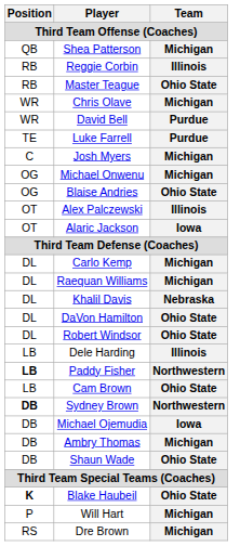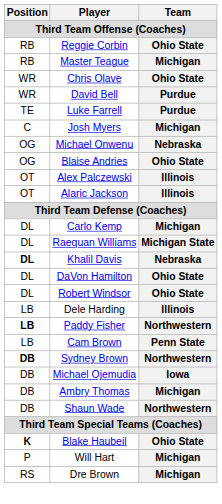 <table class="wikitable sortable">
 <tr>
 <th>Position</th>
 <th>Player</th>
 <th>Team</th>
 </tr>
 <tr>
 <td colspan="3" style="text-align:center; background:#ddd;"><strong>Third Team Offense (Coaches)</strong></td>
 </tr>
 <tr style="text-align:center;">
-<td style="background:white">QB</td>
-<td style="background:white"><a href='#'>Shea Patterson</a></td>
-<th style=>Michigan</th>
-</tr>
-<tr style="text-align:center;">
 <td style="background:white">RB</td>
 <td style="background:white"><a href='#'>Reggie Corbin</a></td>
-<th style=>Illinois</th>
+<th style=>Ohio State</th>
 </tr>
 <tr style="text-align:center;">
 <td style="background:white">RB</td>
 <td style="background:white"><a href='#'>Master Teague</a></td>
-<th style=>Ohio State</th>
+<th style=>Michigan</th>
 </tr>
 <tr style="text-align:center;">
 <td style="background:white">WR</td>
 <td style="background:white"><a href='#'>Chris Olave</a></td>
-<th style=>Michigan</th>
+<th style=>Ohio State</th>
 </tr>
 <tr style="text-align:center;">
 <td style="background:white">WR</td>
 <td style="background:white"><a href='#'>David Bell</a></td>
 <th style=>Purdue</th>
 </tr>
 <tr style="text-align:center;">
 <td style="background:white">TE</td>
 <td style="background:white"><a href='#'>Luke Farrell</a></td>
 <th style=>Purdue</th>
 </tr>
 <tr style="text-align:center;">
 <td style="background:white">C</td>
 <td style="background:white"><a href='#'>Josh Myers</a></td>
 <th style=>Michigan</th>
 </tr>
 <tr style="text-align:center;">
 <td style="background:white">OG</td>
 <td style="background:white"><a href='#'>Michael Onwenu</a></td>
-<th style=>Michigan</th>
+<th style=>Nebraska</th>
 </tr>
 <tr style="text-align:center;">
 <td style="background:white">OG</td>
 <td style="background:white"><a href='#'>Blaise Andries</a></td>
 <th style=>Ohio State</th>
 </tr>
 <tr style="text-align:center;">
 <td style="background:white">OT</td>
 <td style="background:white"><a href='#'>Alex Palczewski</a></td>
 <th style=>Illinois</th>
 </tr>
 <tr style="text-align:center;">
 <td style="background:white">OT</td>
 <td style="background:white"><a href='#'>Alaric Jackson</a></td>
-<th style=>Iowa</th>
+<th style=>Illinois</th>
 </tr>
 <tr>
 <td colspan="3" style="text-align:center; background:#ddd;"><strong>Third Team Defense (Coaches)</strong></td>
 </tr>
 <tr style="text-align:center;">
 <td style="background:white">DL</td>
 <td style="background:white"><a href='#'>Carlo Kemp</a></td>
 <th style=>Michigan</th>
 </tr>
 <tr style="text-align:center;">
 <td style="background:white">DL</td>
 <td style="background:white"><a href='#'>Raequan Williams</a></td>
-<th style=>Michigan</th>
+<th style=>Michigan State</th>
 </tr>
 <tr style="text-align:center;">
-<td style="background:white">DL</td>
+<td style="background:white"><strong>DL</strong></td>
 <td style="background:white"><a href='#'>Khalil Davis</a></td>
 <th style=>Nebraska</th>
 </tr>
 <tr style="text-align:center;">
 <td style="background:white">DL</td>
 <td style="background:white"><a href='#'>DaVon Hamilton</a></td>
 <th style=>Ohio State</th>
 </tr>
 <tr style="text-align:center;">
 <td style="background:white">DL</td>
 <td style="background:white"><a href='#'>Robert Windsor</a></td>
 <th style=>Ohio State</th>
 </tr>
 <tr style="text-align:center;">
 <td style="background:white">LB</td>
 <td style="background:white">Dele Harding</td>
 <th style=>Illinois</th>
 </tr>
 <tr style="text-align:center;">
 <td style="background:white"><strong>LB</strong></td>
 <td style="background:white"><a href='#'>Paddy Fisher</a></td>
 <th style=>Northwestern</th>
 </tr>
 <tr style="text-align:center;">
 <td style="background:white">LB</td>
 <td style="background:white"><a href='#'>Cam Brown</a></td>
-<th style=>Ohio State</th>
+<th style=>Penn State</th>
 </tr>
 <tr style="text-align:center;">
 <td style="background:white"><strong>DB</strong></td>
 <td style="background:white"><a href='#'>Sydney Brown</a></td>
 <th style=>Northwestern</th>
 </tr>
 <tr style="text-align:center;">
 <td style="background:white">DB</td>
 <td style="background:white"><a href='#'>Michael Ojemudia</a></td>
 <th style=>Iowa</th>
 </tr>
 <tr style="text-align:center;">
 <td style="background:white">DB</td>
 <td style="background:white"><a href='#'>Ambry Thomas</a></td>
 <th style=>Michigan</th>
 </tr>
 <tr style="text-align:center;">
 <td style="background:white">DB</td>
 <td style="background:white"><a href='#'>Shaun Wade</a></td>
-<th style=>Ohio State</th>
+<th style=>Northwestern</th>
 </tr>
 <tr>
 <td colspan="3" style="text-align:center; background:#ddd;"><strong>Third Team Special Teams (Coaches)</strong></td>
 </tr>
 <tr style="text-align:center;">
 <td style="background:white"><strong>K</strong></td>
 <td style="background:white"><a href='#'>Blake Haubeil</a></td>
 <th style=>Ohio State</th>
 </tr>
 <tr style="text-align:center;">
 <td style="background:white">P</td>
 <td style="background:white">Will Hart</td>
 <th style=>Michigan</th>
 </tr>
 <tr style="text-align:center;">
 <td style="background:white">RS</td>
 <td style="background:white">Dre Brown</td>
 <th style=>Michigan</th>
 </tr>
 </table>
